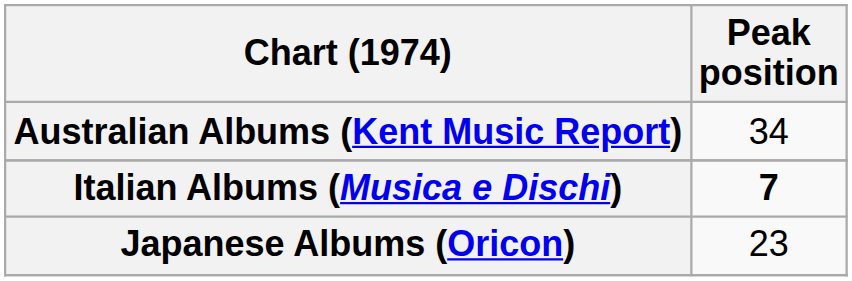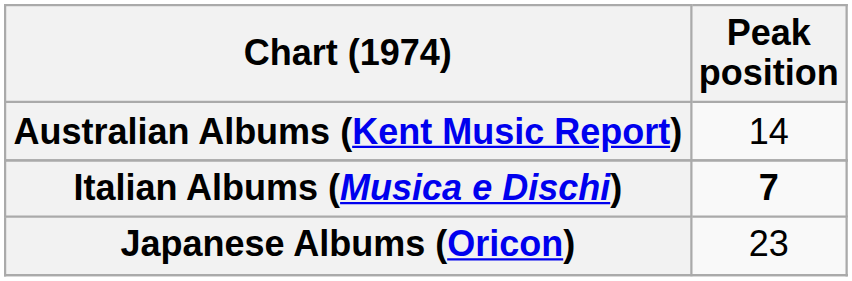 <table class="wikitable sortable plainrowheaders">
 <tr>
 <th scope="col">Chart (1974)</th>
 <th scope="col">Peak<br>position</th>
 </tr>
 <tr>
 <th scope="row">Australian Albums (<a href='#'>Kent Music Report</a>)</th>
-<td align="center">34</td>
+<td align="center">14</td>
 </tr>
 <tr>
 </tr>
 <tr>
 </tr>
 <tr>
 </tr>
 <tr>
 <th scope="row">Italian Albums (<em><a href='#'>Musica e Dischi</a></em>)</th>
 <td align="center"><strong>7</strong></td>
 </tr>
 <tr>
 <th scope="row">Japanese Albums (<a href='#'>Oricon</a>)</th>
 <td align="center">23</td>
 </tr>
 <tr>
 </tr>
 <tr>
 </tr>
 <tr>
 </tr>
 </table>
